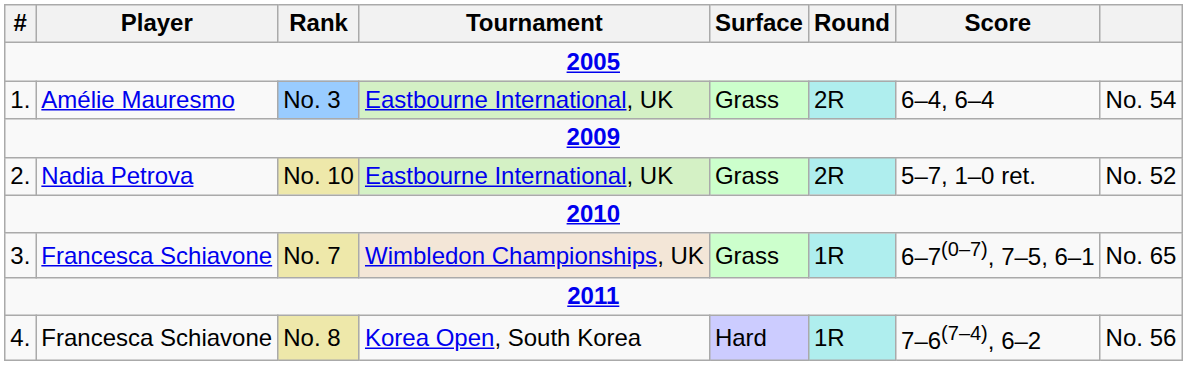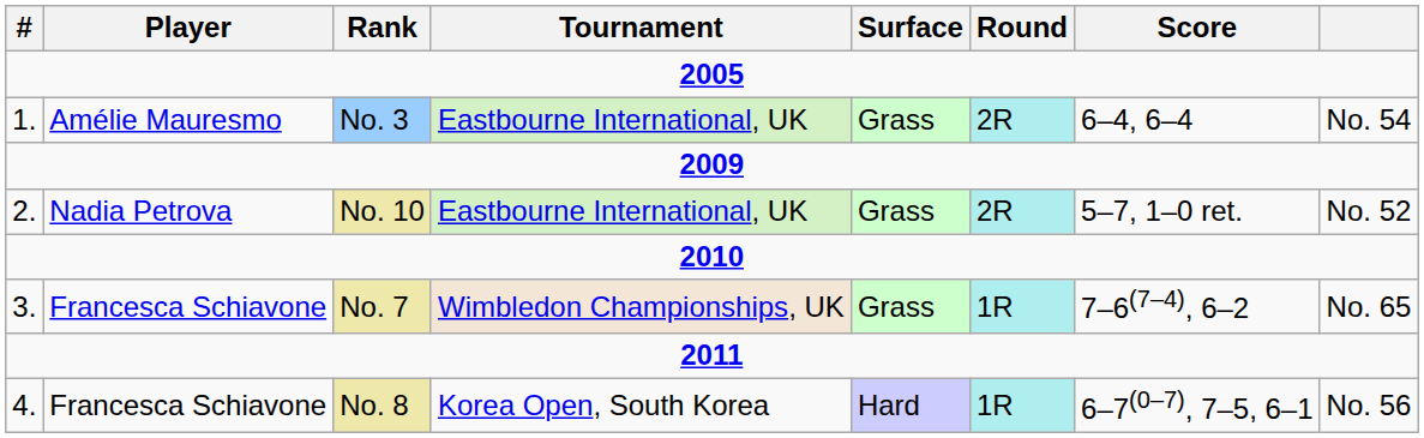 <table class="wikitable">
 <tr>
 <th>#</th>
 <th>Player</th>
 <th>Rank</th>
 <th>Tournament</th>
 <th>Surface</th>
 <th>Round</th>
 <th>Score</th>
 <th></th>
 </tr>
 <tr>
 <td align=center  colspan="8"><strong><a href='#'>2005</a></strong></td>
 </tr>
 <tr>
 <td>1.</td>
 <td> <a href='#'>Amélie Mauresmo</a></td>
 <td bgcolor=#9cf>No. 3</td>
 <td bgcolor=#d4f1c5><a href='#'>Eastbourne International</a>, UK</td>
 <td bgcolor=#cfc>Grass</td>
 <td bgcolor=#afeeee>2R</td>
 <td>6–4, 6–4</td>
 <td>No. 54</td>
 </tr>
 <tr>
 <td align=center  colspan="8"><strong><a href='#'>2009</a></strong></td>
 </tr>
 <tr>
 <td>2.</td>
 <td> <a href='#'>Nadia Petrova</a></td>
 <td bgcolor=#eee8aa>No. 10</td>
 <td bgcolor=#d4f1c5><a href='#'>Eastbourne International</a>, UK</td>
 <td bgcolor=#cfc>Grass</td>
 <td bgcolor=#afeeee>2R</td>
 <td>5–7, 1–0 ret.</td>
 <td>No. 52</td>
 </tr>
 <tr>
 <td align=center  colspan="8"><strong><a href='#'>2010</a></strong></td>
 </tr>
 <tr>
 <td>3.</td>
 <td> <a href='#'>Francesca Schiavone</a></td>
 <td bgcolor=#eee8aa>No. 7</td>
 <td bgcolor=#f3e6d7><a href='#'>Wimbledon Championships</a>, UK</td>
 <td bgcolor=#cfc>Grass</td>
 <td bgcolor=#afeeee>1R</td>
-<td>6–7<sup>(0–7)</sup>, 7–5, 6–1</td>
+<td>7–6<sup>(7–4)</sup>, 6–2</td>
 <td>No. 65</td>
 </tr>
 <tr>
 <td align=center  colspan="8"><strong><a href='#'>2011</a></strong></td>
 </tr>
 <tr>
 <td>4.</td>
 <td> Francesca Schiavone</td>
 <td bgcolor=#eee8aa>No. 8</td>
 <td><a href='#'>Korea Open</a>, South Korea</td>
 <td bgcolor=#ccf>Hard</td>
 <td bgcolor=#afeeee>1R</td>
-<td>7–6<sup>(7–4)</sup>, 6–2</td>
+<td>6–7<sup>(0–7)</sup>, 7–5, 6–1</td>
 <td>No. 56</td>
 </tr>
 </table>
